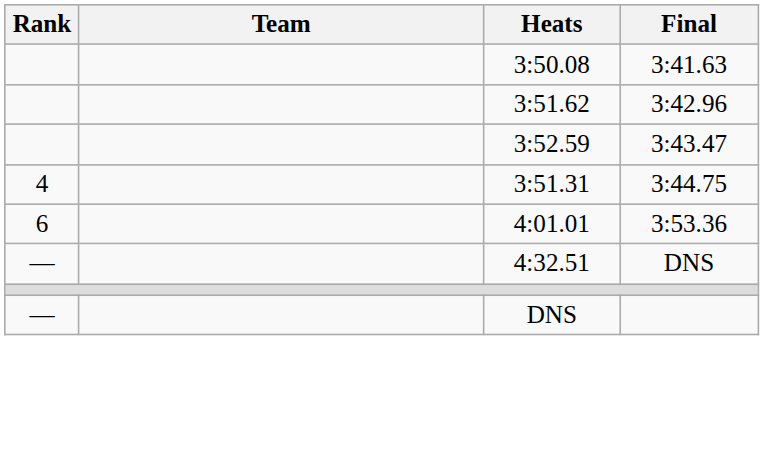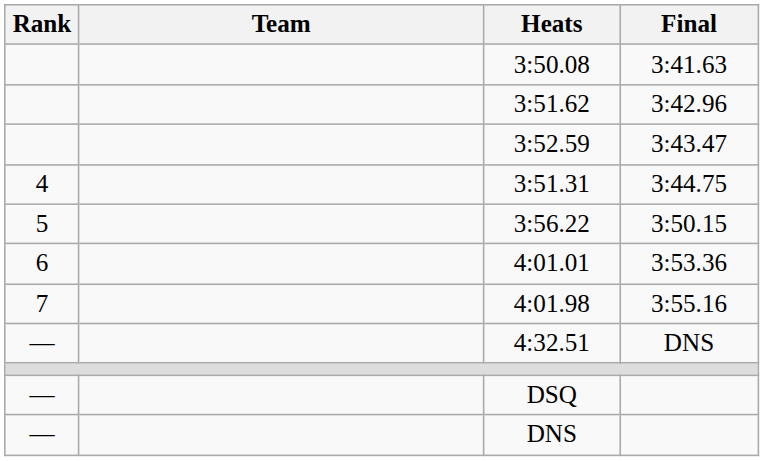 <table class=wikitable style="text-align:center">
 <tr>
 <th width=40>Rank</th>
 <th width=250>Team</th>
 <th width=80>Heats</th>
 <th width=80>Final</th>
 </tr>
 <tr>
 <td></td>
 <td align=left></td>
 <td>3:50.08</td>
 <td>3:41.63</td>
 </tr>
 <tr>
 <td></td>
 <td align=left></td>
 <td>3:51.62</td>
 <td>3:42.96</td>
 </tr>
 <tr>
 <td></td>
 <td align=left></td>
 <td>3:52.59</td>
 <td>3:43.47</td>
 </tr>
 <tr>
 <td>4</td>
 <td align=left></td>
 <td>3:51.31</td>
 <td>3:44.75</td>
 </tr>
 <tr>
+<td>5</td>
+<td align=left></td>
+<td>3:56.22</td>
+<td>3:50.15</td>
+</tr>
+<tr>
 <td>6</td>
 <td align=left></td>
 <td>4:01.01</td>
 <td>3:53.36</td>
+</tr>
+<tr>
+<td>7</td>
+<td align=left></td>
+<td>4:01.98</td>
+<td>3:55.16</td>
 </tr>
 <tr>
 <td>—</td>
 <td align=left></td>
 <td>4:32.51</td>
 <td>DNS</td>
 </tr>
 <tr bgcolor=#DDDDDD>
 <td colspan=4></td>
 </tr>
 <tr>
 <td>—</td>
 <td align=left></td>
+<td>DSQ</td>
+<td></td>
+</tr>
+<tr>
+<td>—</td>
+<td align=left></td>
 <td>DNS</td>
 <td></td>
 </tr>
 </table>
